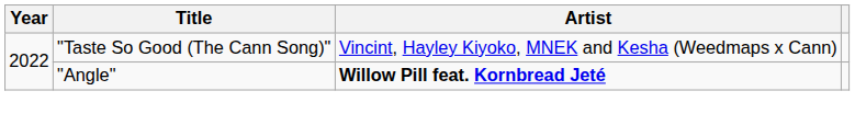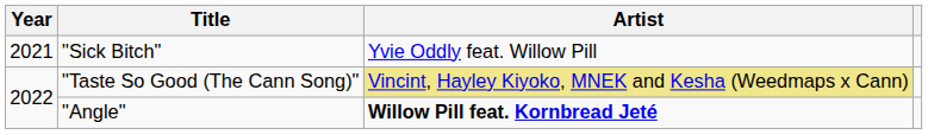 <table class="wikitable plainrowheaders sortable">
 <tr>
 <th scope="col">Year</th>
 <th scope="col">Title</th>
 <th scope="col">Artist</th>
 <th style="text-align: center;" class="unsortable"></th>
 </tr>
 <tr>
+<td>2021</td>
+<td>"Sick Bitch"</td>
+<td><a href='#'>Yvie Oddly</a> feat. Willow Pill</td>
+<td></td>
+</tr>
+<tr>
 <td rowspan="2">2022</td>
 <td>"Taste So Good (The Cann Song)"</td>
-<td><a href='#'>Vincint</a>, <a href='#'>Hayley Kiyoko</a>, <a href='#'>MNEK</a> and <a href='#'>Kesha</a> (Weedmaps x Cann)</td>
+<td style="background: khaki;"><a href='#'>Vincint</a>, <a href='#'>Hayley Kiyoko</a>, <a href='#'>MNEK</a> and <a href='#'>Kesha</a> (Weedmaps x Cann)</td>
 <td></td>
 </tr>
 <tr>
 <td>"Angle"</td>
 <td><strong>Willow Pill feat. <a href='#'>Kornbread Jeté</a></strong></td>
 <td></td>
 </tr>
 </table>
